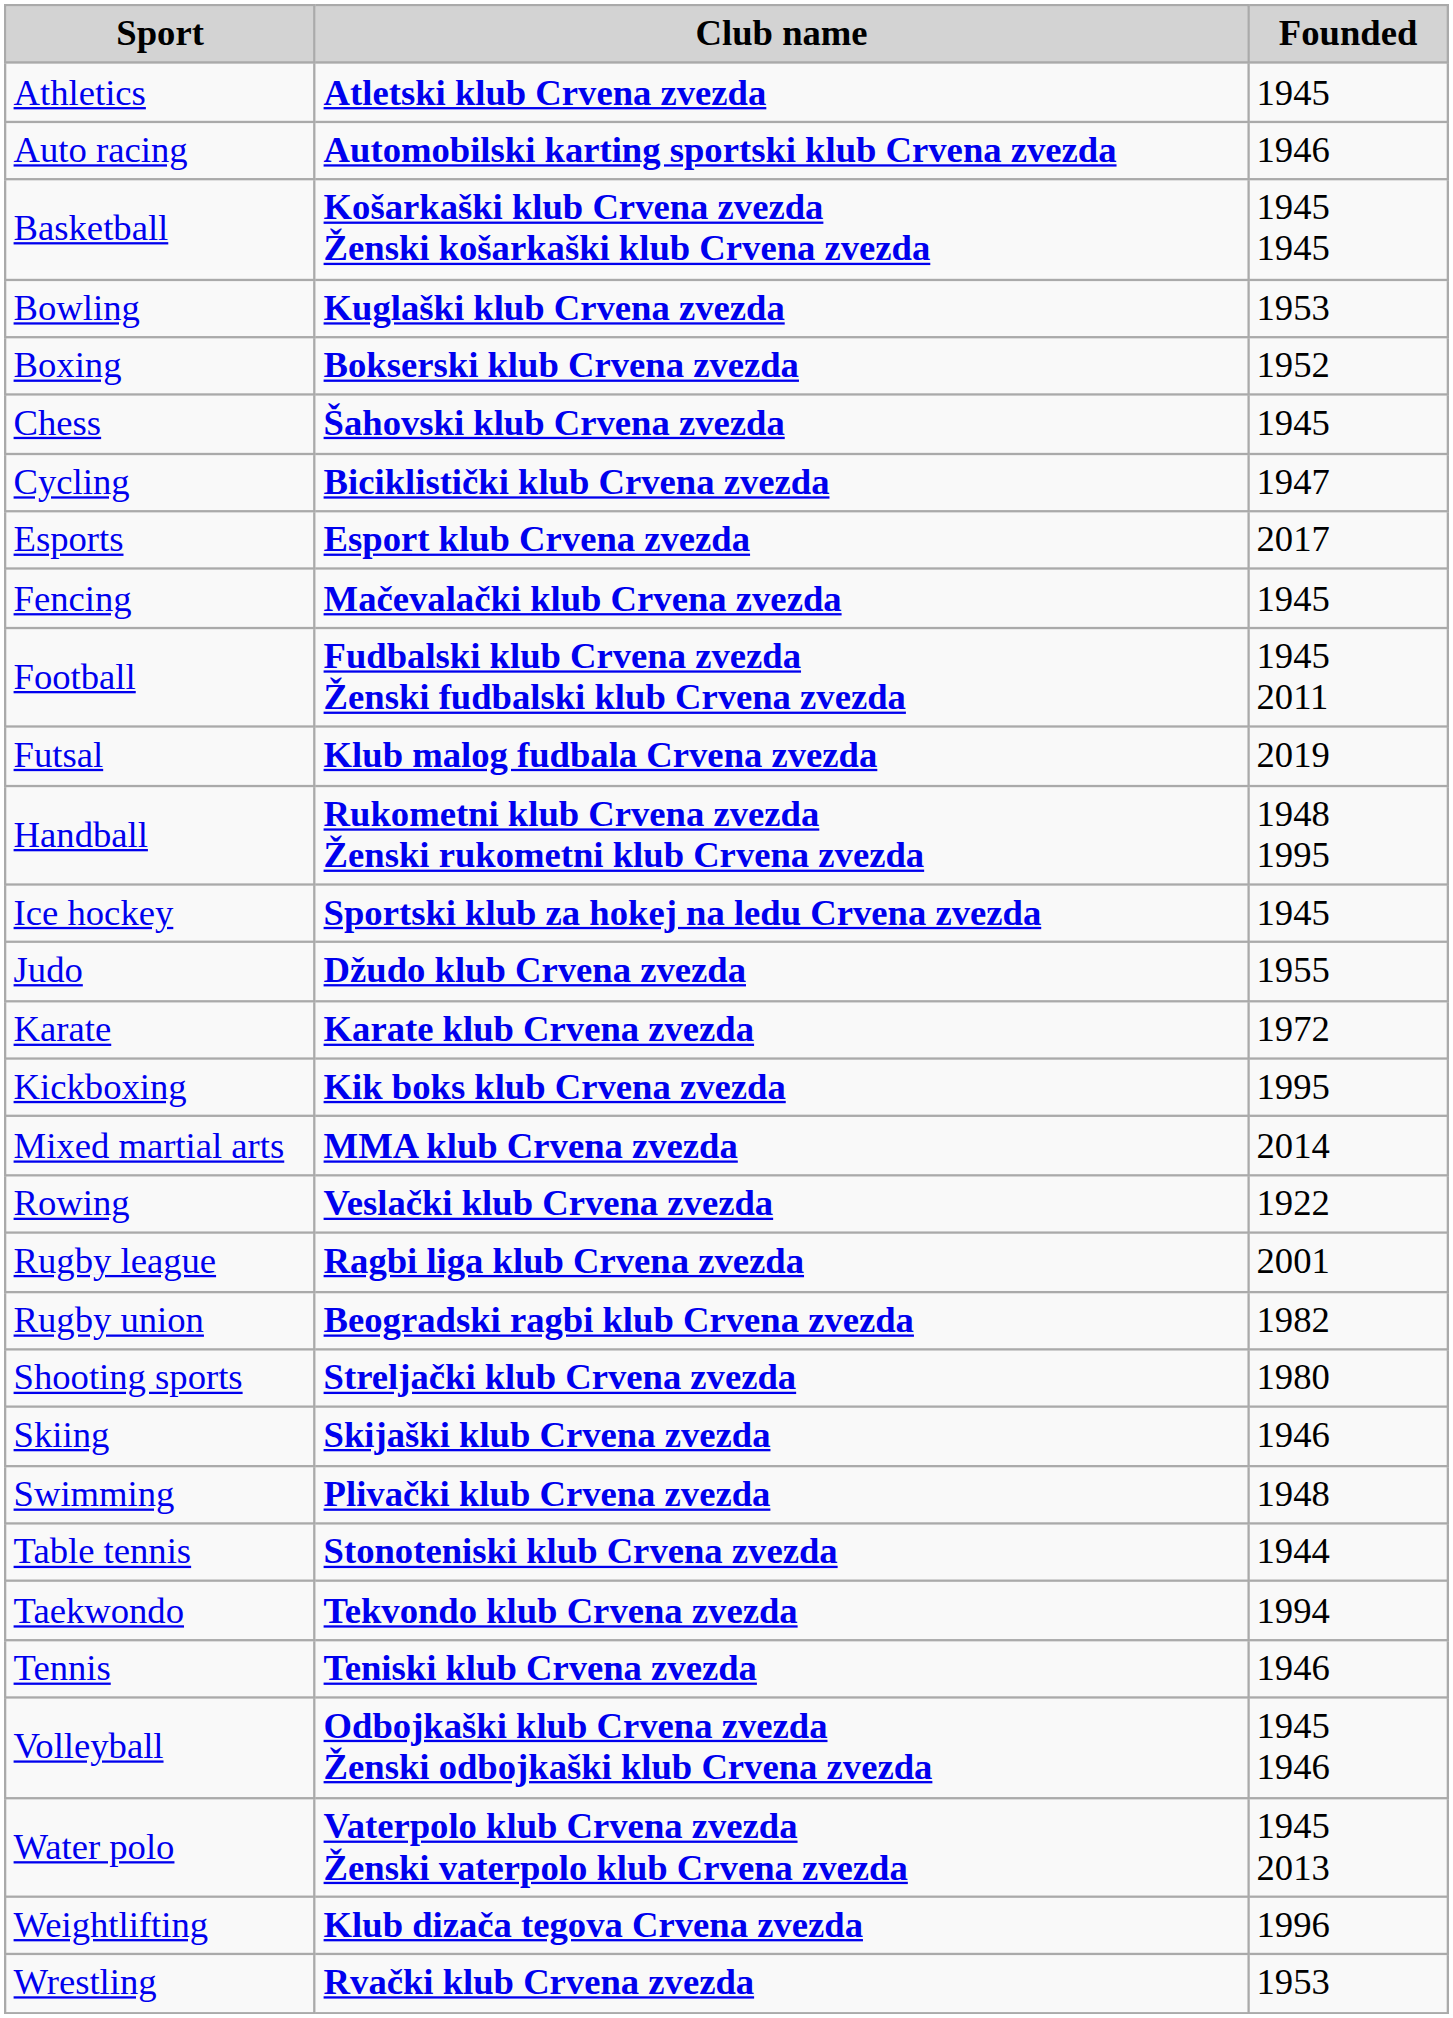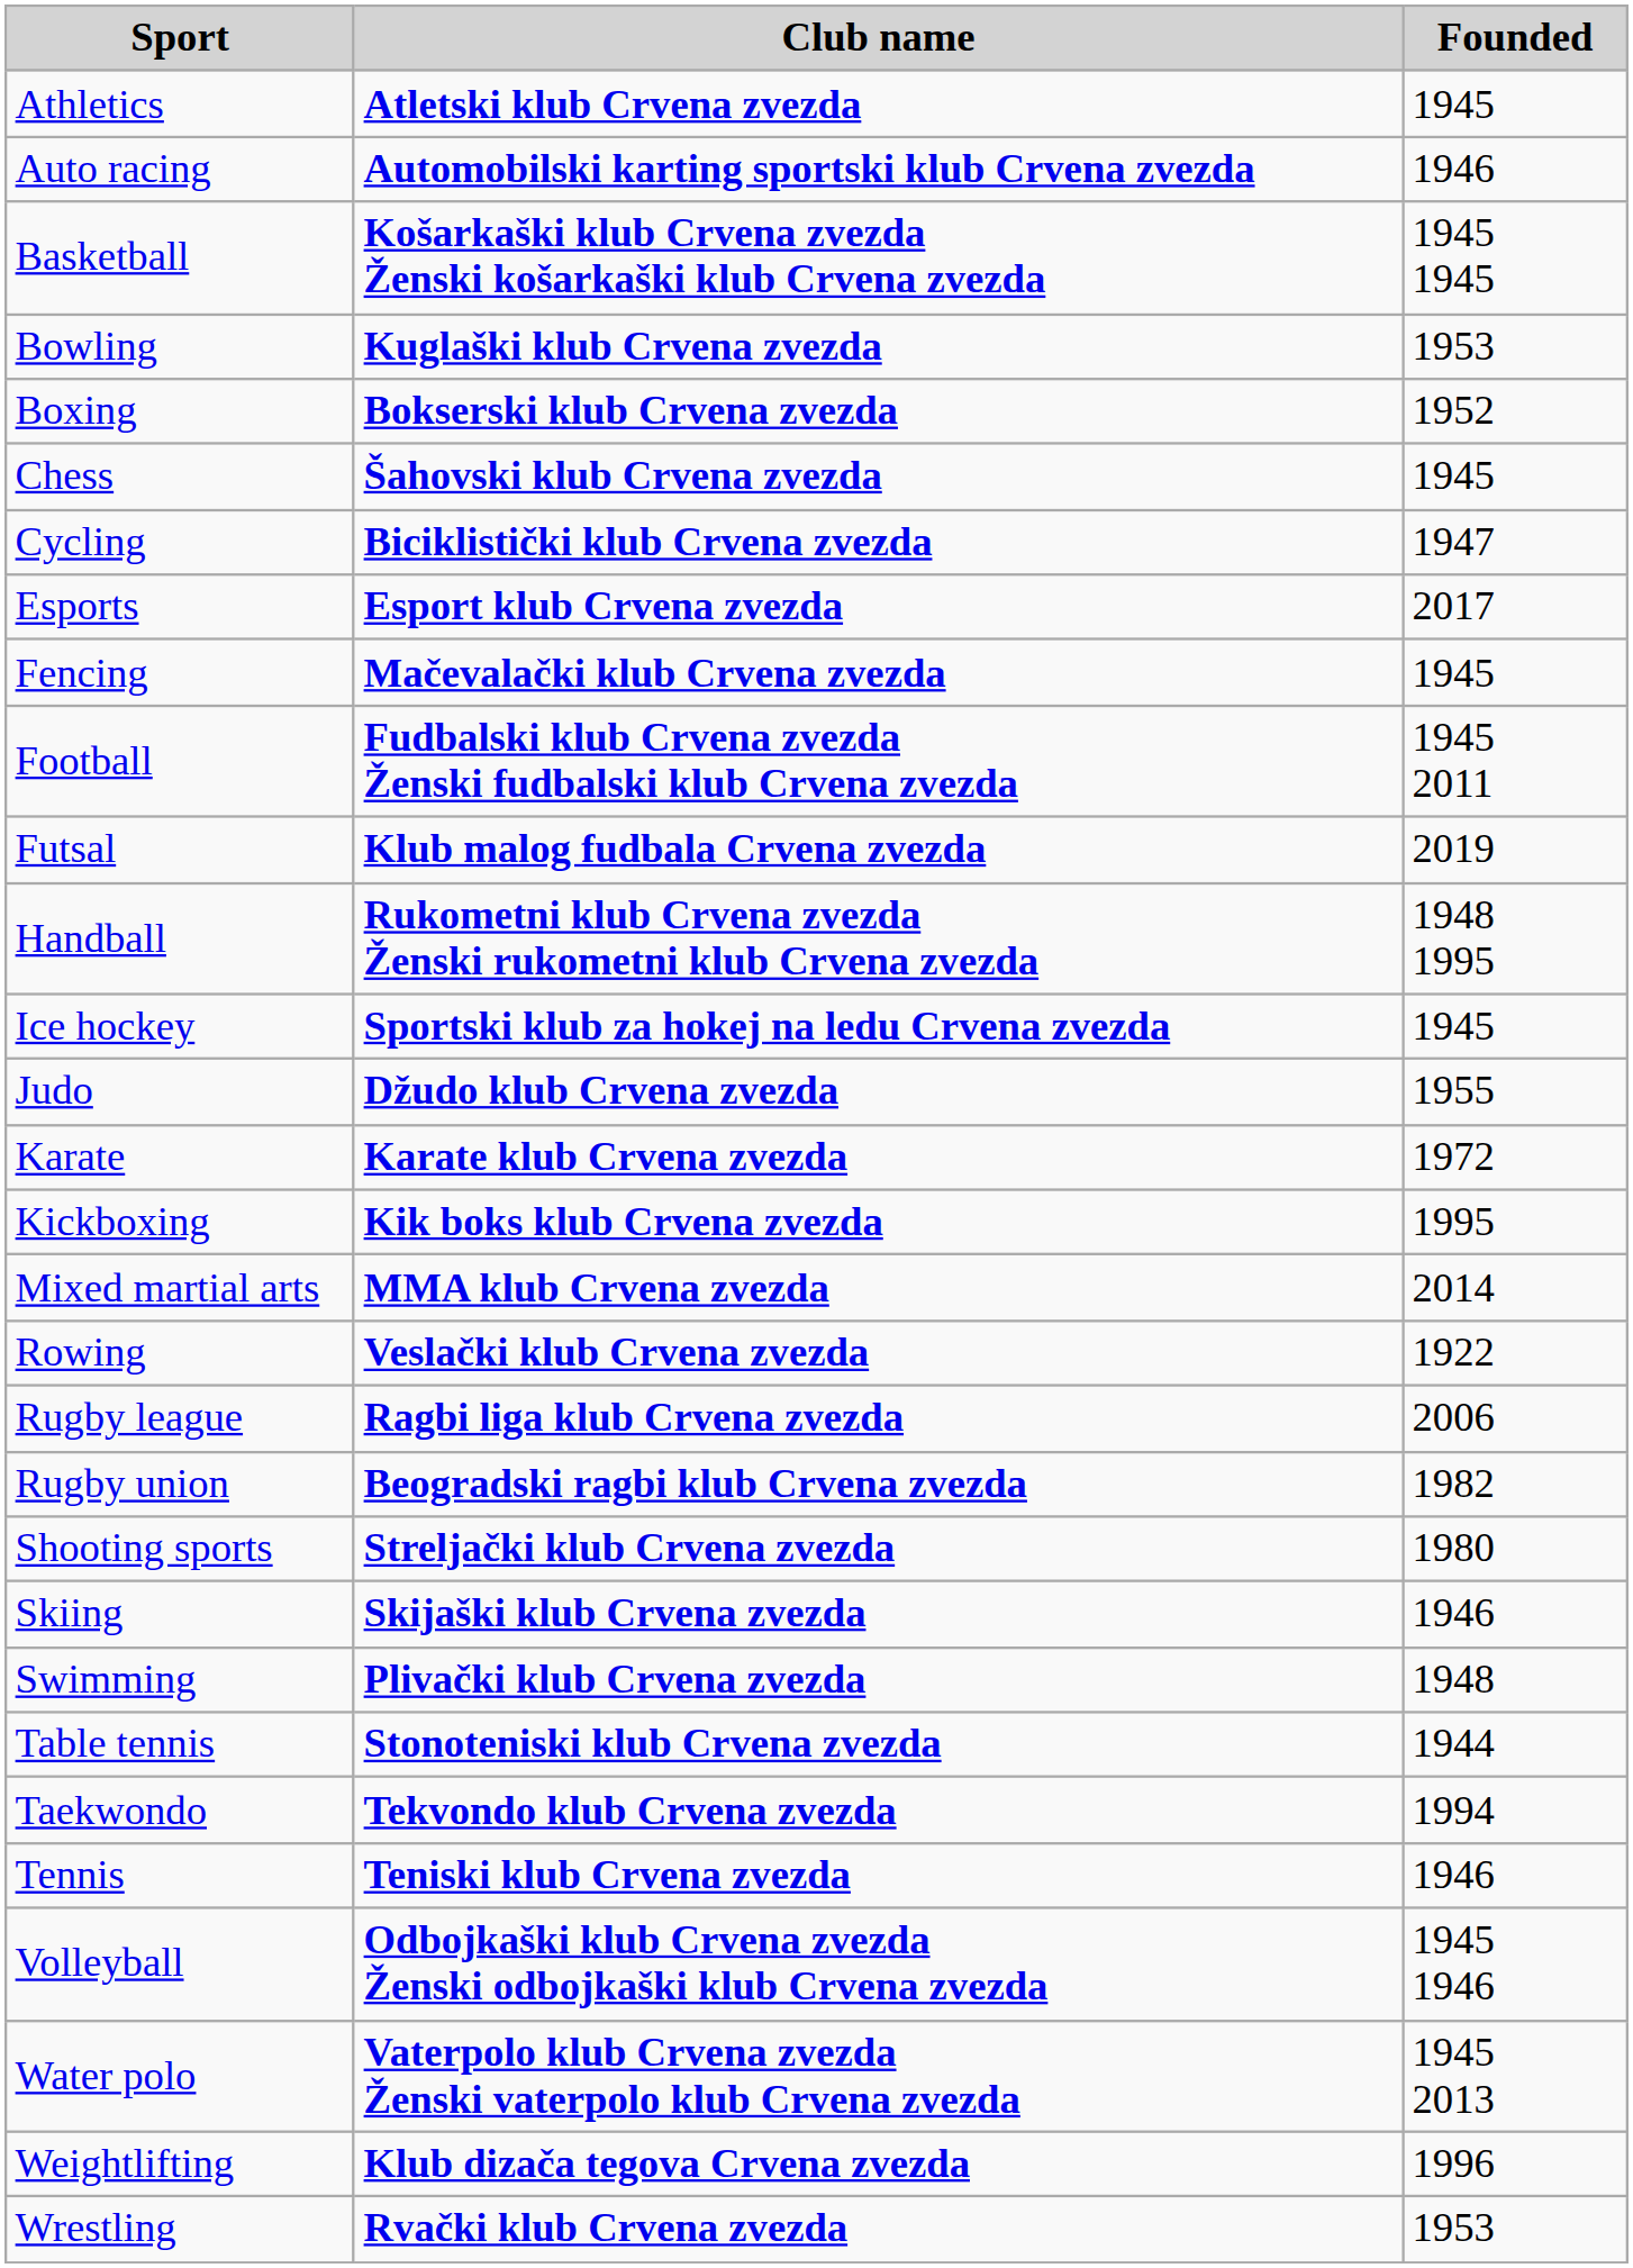 <table class="wikitable" style="text-align:left">
 <tr>
 <th style="background:lightgrey;width:8em">Sport</th>
 <th style="background:lightgrey;width:25em">Club name</th>
 <th style="background:lightgrey;width:5em">Founded</th>
 </tr>
 <tr>
 <td><a href='#'>Athletics</a></td>
 <td><strong><a href='#'>Atletski klub Crvena zvezda</a></strong></td>
 <td>1945</td>
 </tr>
 <tr>
 <td><a href='#'>Auto racing</a></td>
 <td><strong><a href='#'>Automobilski karting sportski klub Crvena zvezda</a></strong></td>
 <td>1946</td>
 </tr>
 <tr>
 <td><a href='#'>Basketball</a></td>
 <td><strong><a href='#'>Košarkaški klub Crvena zvezda</a></strong><br><strong><a href='#'>Ženski košarkaški klub Crvena zvezda</a></strong></td>
 <td>1945<br>1945</td>
 </tr>
 <tr>
 <td><a href='#'>Bowling</a></td>
 <td><strong><a href='#'>Kuglaški klub Crvena zvezda</a></strong></td>
 <td>1953</td>
 </tr>
 <tr>
 <td><a href='#'>Boxing</a></td>
 <td><strong><a href='#'>Bokserski klub Crvena zvezda</a></strong></td>
 <td>1952</td>
 </tr>
 <tr>
 <td><a href='#'>Chess</a></td>
 <td><strong><a href='#'>Šahovski klub Crvena zvezda</a></strong></td>
 <td>1945</td>
 </tr>
 <tr>
 <td><a href='#'>Cycling</a></td>
 <td><strong><a href='#'>Biciklistički klub Crvena zvezda</a></strong></td>
 <td>1947</td>
 </tr>
 <tr>
 <td><a href='#'>Esports</a></td>
 <td><strong><a href='#'>Esport klub Crvena zvezda</a></strong></td>
 <td>2017</td>
 </tr>
 <tr>
 <td><a href='#'>Fencing</a></td>
 <td><strong><a href='#'>Mačevalački klub Crvena zvezda</a></strong></td>
 <td>1945</td>
 </tr>
 <tr>
 <td><a href='#'>Football</a></td>
 <td><strong><a href='#'>Fudbalski klub Crvena zvezda</a></strong><br><strong><a href='#'>Ženski fudbalski klub Crvena zvezda</a></strong></td>
 <td>1945<br>2011</td>
 </tr>
 <tr>
 <td><a href='#'>Futsal</a></td>
 <td><strong><a href='#'>Klub malog fudbala Crvena zvezda</a></strong></td>
 <td>2019</td>
 </tr>
 <tr>
 <td><a href='#'>Handball</a></td>
 <td><strong><a href='#'>Rukometni klub Crvena zvezda</a></strong><br><strong><a href='#'>Ženski rukometni klub Crvena zvezda</a></strong></td>
 <td>1948<br>1995</td>
 </tr>
 <tr>
 <td><a href='#'>Ice hockey</a></td>
 <td><strong><a href='#'>Sportski klub za hokej na ledu Crvena zvezda</a></strong></td>
 <td>1945</td>
 </tr>
 <tr>
 <td><a href='#'>Judo</a></td>
 <td><strong><a href='#'>Džudo klub Crvena zvezda</a></strong></td>
 <td>1955</td>
 </tr>
 <tr>
 <td><a href='#'>Karate</a></td>
 <td><strong><a href='#'>Karate klub Crvena zvezda</a></strong></td>
 <td>1972</td>
 </tr>
 <tr>
 <td><a href='#'>Kickboxing</a></td>
 <td><strong><a href='#'>Kik boks klub Crvena zvezda</a></strong></td>
 <td>1995</td>
 </tr>
 <tr>
 <td><a href='#'>Mixed martial arts</a></td>
 <td><strong><a href='#'>MMA klub Crvena zvezda</a></strong></td>
 <td>2014</td>
 </tr>
 <tr>
 <td><a href='#'>Rowing</a></td>
 <td><strong><a href='#'>Veslački klub Crvena zvezda</a></strong></td>
 <td>1922</td>
 </tr>
 <tr>
 <td><a href='#'>Rugby league</a></td>
 <td><strong><a href='#'>Ragbi liga klub Crvena zvezda</a></strong></td>
-<td>2001</td>
+<td>2006</td>
 </tr>
 <tr>
 <td><a href='#'>Rugby union</a></td>
 <td><strong><a href='#'>Beogradski ragbi klub Crvena zvezda</a></strong></td>
 <td>1982</td>
 </tr>
 <tr>
 <td><a href='#'>Shooting sports</a></td>
 <td><strong><a href='#'>Streljački klub Crvena zvezda</a></strong></td>
 <td>1980</td>
 </tr>
 <tr>
 <td><a href='#'>Skiing</a></td>
 <td><strong><a href='#'>Skijaški klub Crvena zvezda</a></strong></td>
 <td>1946</td>
 </tr>
 <tr>
 <td><a href='#'>Swimming</a></td>
 <td><strong><a href='#'>Plivački klub Crvena zvezda</a></strong></td>
 <td>1948</td>
 </tr>
 <tr>
 <td><a href='#'>Table tennis</a></td>
 <td><strong><a href='#'>Stonoteniski klub Crvena zvezda</a></strong></td>
 <td>1944</td>
 </tr>
 <tr>
 <td><a href='#'>Taekwondo</a></td>
 <td><strong><a href='#'>Tekvondo klub Crvena zvezda</a></strong></td>
 <td>1994</td>
 </tr>
 <tr>
 <td><a href='#'>Tennis</a></td>
 <td><strong><a href='#'>Teniski klub Crvena zvezda</a></strong></td>
 <td>1946</td>
 </tr>
 <tr>
 <td><a href='#'>Volleyball</a></td>
 <td><strong><a href='#'>Odbojkaški klub Crvena zvezda</a></strong><br><strong><a href='#'>Ženski odbojkaški klub Crvena zvezda</a></strong></td>
 <td>1945<br>1946</td>
 </tr>
 <tr>
 <td><a href='#'>Water polo</a></td>
 <td><strong><a href='#'>Vaterpolo klub Crvena zvezda</a></strong><br><strong><a href='#'>Ženski vaterpolo klub Crvena zvezda</a></strong></td>
 <td>1945<br>2013</td>
 </tr>
 <tr>
 <td><a href='#'>Weightlifting</a></td>
 <td><strong><a href='#'>Klub dizača tegova Crvena zvezda</a></strong></td>
 <td>1996</td>
 </tr>
 <tr>
 <td><a href='#'>Wrestling</a></td>
 <td><strong><a href='#'>Rvački klub Crvena zvezda</a></strong></td>
 <td>1953</td>
 </tr>
 <tr>
 </tr>
 </table>
